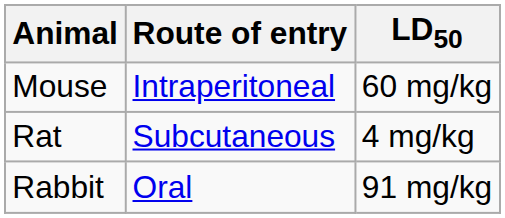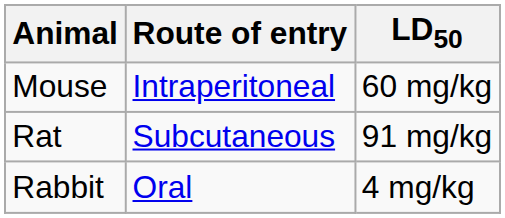 <table class="wikitable">
 <tr>
 <th>Animal</th>
 <th>Route of entry</th>
 <th>LD<sub>50</sub></th>
 </tr>
 <tr>
 <td>Mouse</td>
 <td><a href='#'>Intraperitoneal</a></td>
 <td>60 mg/kg</td>
 </tr>
 <tr>
 <td>Rat</td>
 <td><a href='#'>Subcutaneous</a></td>
-<td>4 mg/kg</td>
+<td>91 mg/kg</td>
 </tr>
 <tr>
 <td>Rabbit</td>
 <td><a href='#'>Oral</a></td>
-<td>91 mg/kg</td>
+<td>4 mg/kg</td>
 </tr>
 </table>
